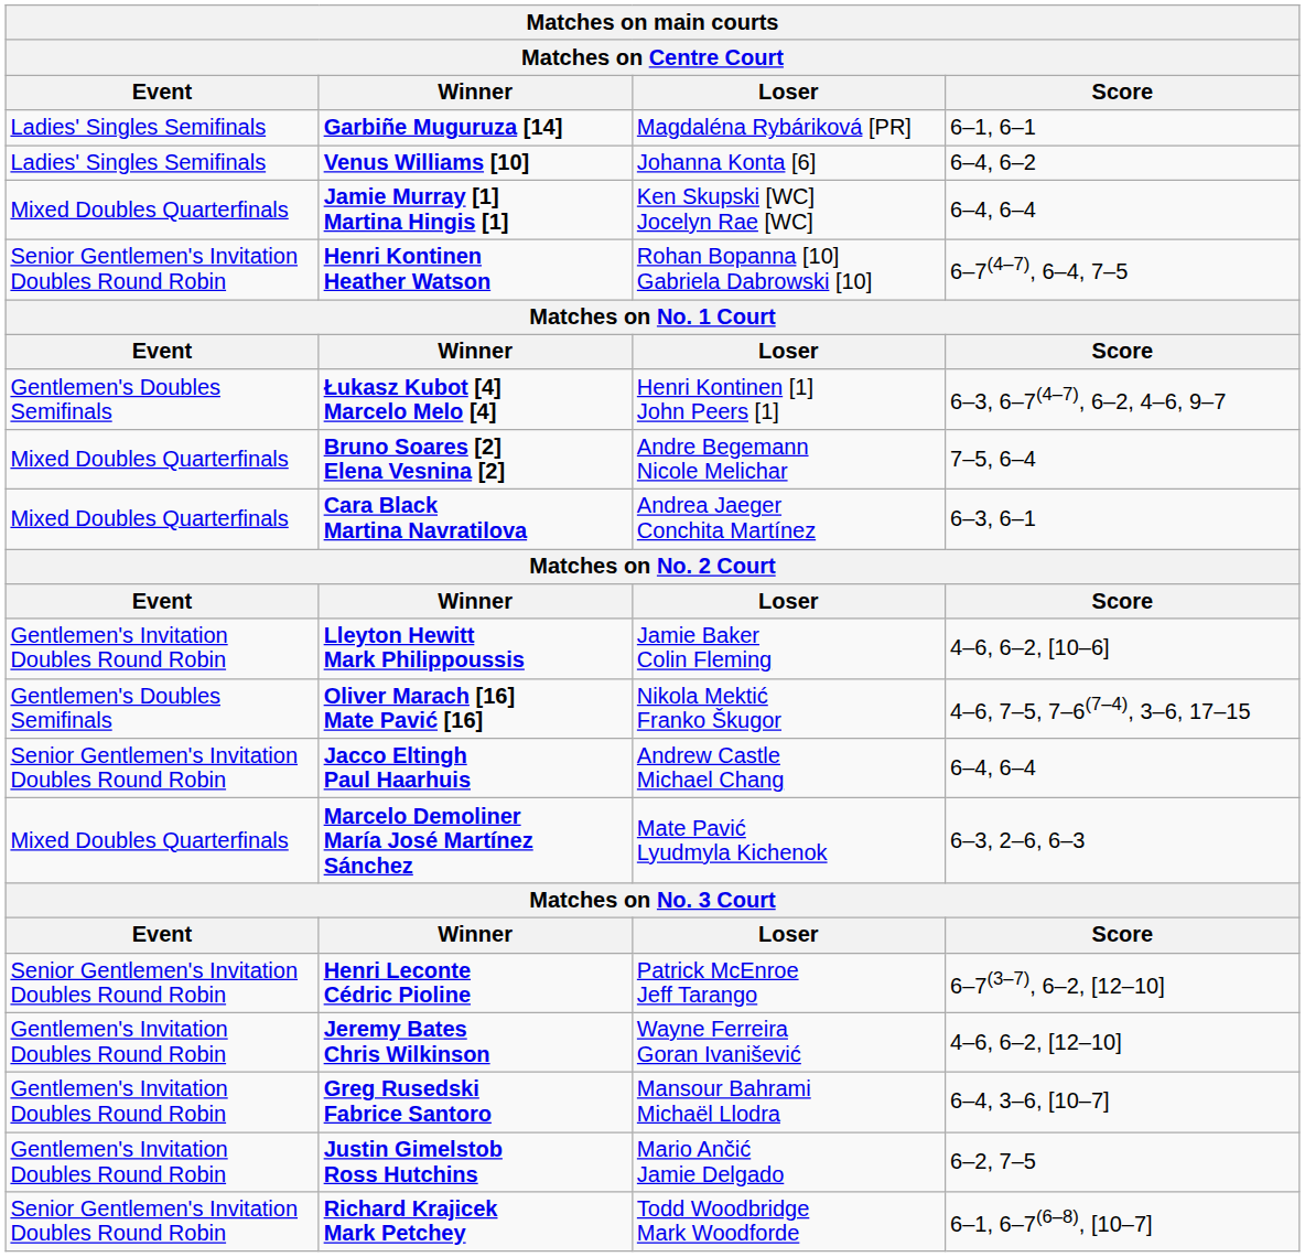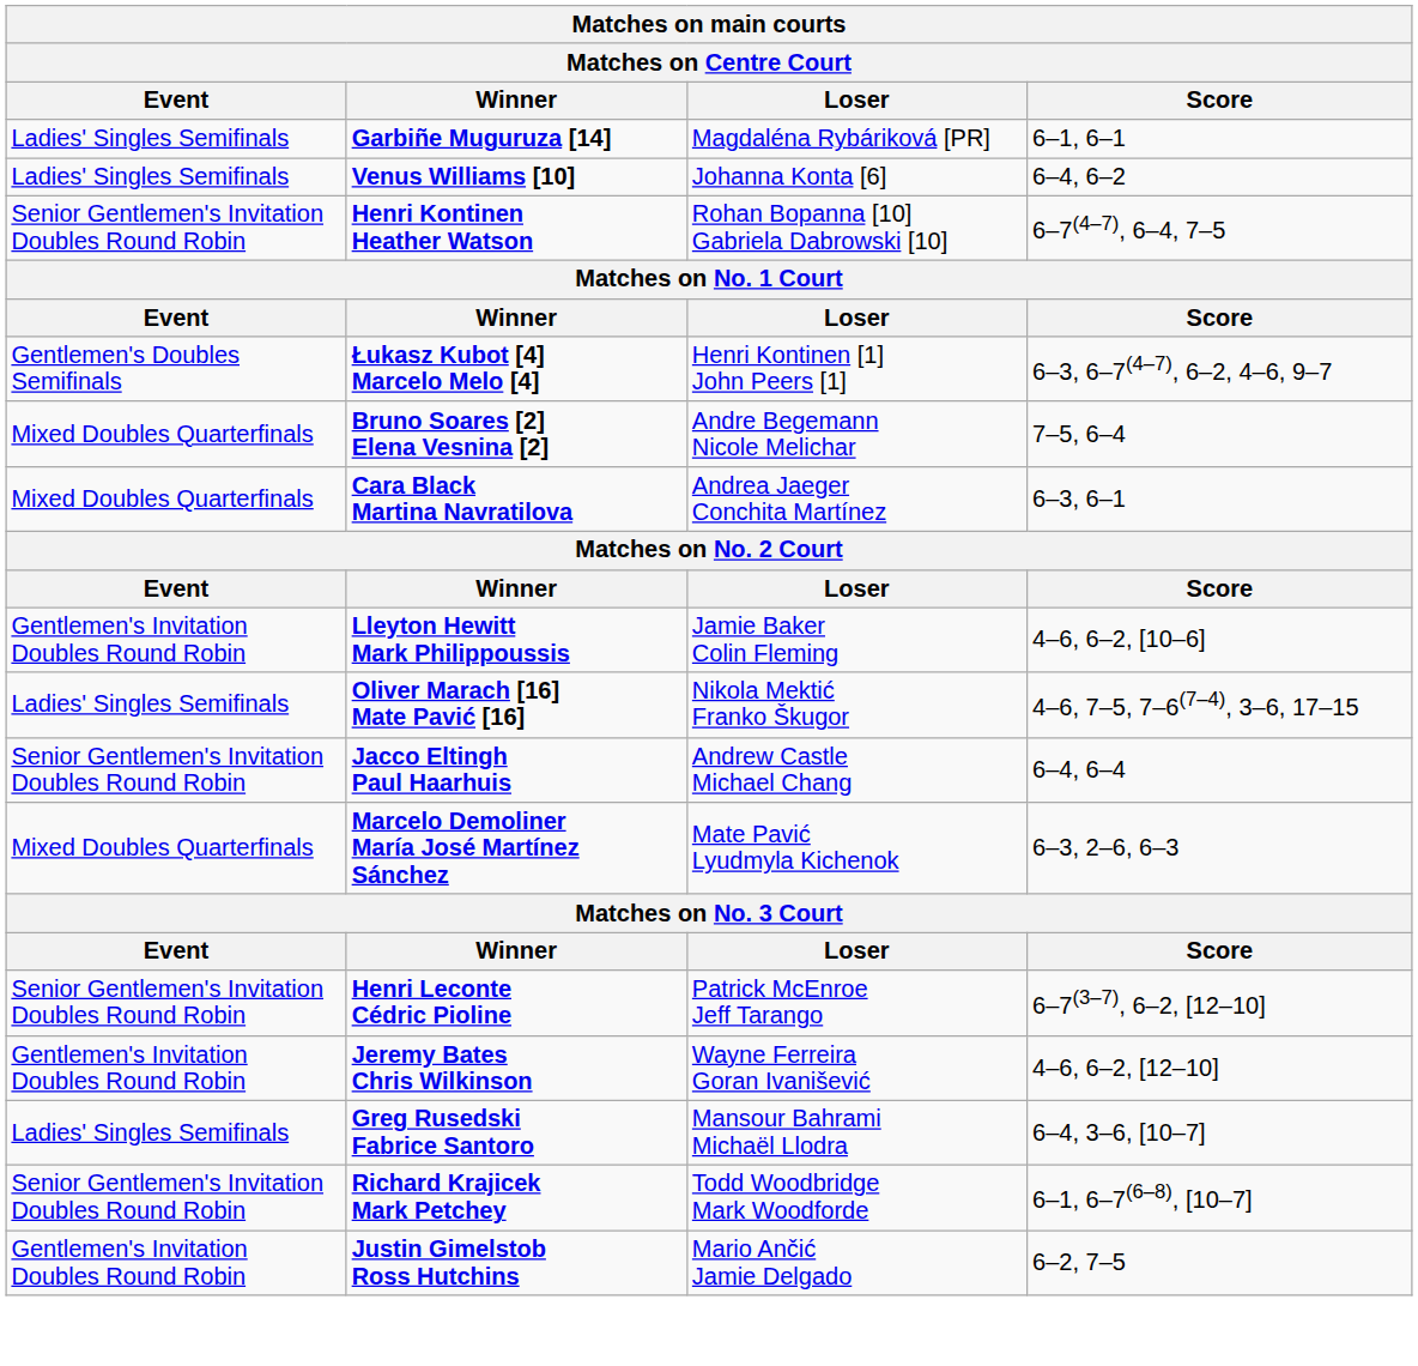 <table class="wikitable collapsible uncollapsed" style="margin:auto;">
 <tr>
 <th colspan="4" style="white-space:nowrap;">Matches on main courts</th>
 </tr>
 <tr>
 <th colspan="4">Matches on <a href='#'>Centre Court</a></th>
 </tr>
 <tr>
 <th width=220>Event</th>
 <th width=220>Winner</th>
 <th width=220>Loser</th>
 <th width=250>Score</th>
 </tr>
 <tr>
 <td><a href='#'>Ladies' Singles Semifinals</a></td>
 <td> <strong><a href='#'>Garbiñe Muguruza</a> [14]</strong></td>
 <td> <a href='#'>Magdaléna Rybáriková</a> [PR]</td>
 <td>6–1, 6–1</td>
 </tr>
 <tr>
 <td><a href='#'>Ladies' Singles Semifinals</a></td>
 <td> <strong><a href='#'>Venus Williams</a> [10]</strong></td>
 <td> <a href='#'>Johanna Konta</a> [6]</td>
 <td>6–4, 6–2</td>
-</tr>
-<tr>
-<td><a href='#'>Mixed Doubles Quarterfinals</a></td>
-<td> <strong><a href='#'>Jamie Murray</a> [1]</strong><br> <strong><a href='#'>Martina Hingis</a> [1]</strong></td>
-<td> <a href='#'>Ken Skupski</a> [WC]<br> <a href='#'>Jocelyn Rae</a> [WC]</td>
-<td>6–4, 6–4</td>
 </tr>
 <tr>
 <td><a href='#'>Senior Gentlemen's Invitation Doubles Round Robin</a></td>
 <td> <strong><a href='#'>Henri Kontinen</a></strong><br> <strong><a href='#'>Heather Watson</a></strong></td>
 <td> <a href='#'>Rohan Bopanna</a> [10]<br> <a href='#'>Gabriela Dabrowski</a> [10]</td>
 <td>6–7<sup>(4–7)</sup>, 6–4, 7–5</td>
 </tr>
 <tr>
 <th colspan="4">Matches on <a href='#'>No. 1 Court</a></th>
 </tr>
 <tr>
 <th width=220>Event</th>
 <th width=220>Winner</th>
 <th width=220>Loser</th>
 <th width=250>Score</th>
 </tr>
 <tr>
 <td><a href='#'>Gentlemen's Doubles Semifinals</a></td>
 <td> <strong><a href='#'>Łukasz Kubot</a> [4]</strong><br> <strong><a href='#'>Marcelo Melo</a> [4]</strong></td>
 <td> <a href='#'>Henri Kontinen</a> [1]<br> <a href='#'>John Peers</a> [1]</td>
 <td>6–3, 6–7<sup>(4–7)</sup>, 6–2, 4–6, 9–7</td>
 </tr>
 <tr>
 <td><a href='#'>Mixed Doubles Quarterfinals</a></td>
 <td> <strong><a href='#'>Bruno Soares</a> [2]</strong><br> <strong><a href='#'>Elena Vesnina</a> [2]</strong></td>
 <td> <a href='#'>Andre Begemann</a><br> <a href='#'>Nicole Melichar</a></td>
 <td>7–5, 6–4</td>
 </tr>
 <tr>
 <td><a href='#'>Mixed Doubles Quarterfinals</a></td>
 <td> <strong><a href='#'>Cara Black</a></strong><br><strong> <a href='#'>Martina Navratilova</a></strong></td>
 <td> <a href='#'>Andrea Jaeger</a><br> <a href='#'>Conchita Martínez</a></td>
 <td>6–3, 6–1</td>
 </tr>
 <tr>
 <th colspan="4">Matches on <a href='#'>No. 2 Court</a></th>
 </tr>
 <tr>
 <th width=220>Event</th>
 <th width=220>Winner</th>
 <th width=220>Loser</th>
 <th width=250>Score</th>
 </tr>
 <tr>
 <td><a href='#'>Gentlemen's Invitation Doubles Round Robin</a></td>
 <td> <strong><a href='#'>Lleyton Hewitt</a> <br>  <a href='#'>Mark Philippoussis</a></strong></td>
 <td> <a href='#'>Jamie Baker</a> <br>  <a href='#'>Colin Fleming</a></td>
 <td>4–6, 6–2, [10–6]</td>
 </tr>
 <tr>
-<td><a href='#'>Gentlemen's Doubles Semifinals</a></td>
+<td><a href='#'>Ladies' Singles Semifinals</a></td>
 <td> <strong><a href='#'>Oliver Marach</a> [16]</strong><br> <strong><a href='#'>Mate Pavić</a> [16]</strong></td>
 <td> <a href='#'>Nikola Mektić</a><br> <a href='#'>Franko Škugor</a></td>
 <td>4–6, 7–5, 7–6<sup>(7–4)</sup>, 3–6, 17–15</td>
 </tr>
 <tr>
 <td><a href='#'>Senior Gentlemen's Invitation Doubles Round Robin</a></td>
 <td> <strong><a href='#'>Jacco Eltingh</a></strong><br> <strong><a href='#'>Paul Haarhuis</a></strong></td>
 <td> <a href='#'>Andrew Castle</a><br> <a href='#'>Michael Chang</a></td>
 <td>6–4, 6–4</td>
 </tr>
 <tr>
 <td><a href='#'>Mixed Doubles Quarterfinals</a></td>
 <td> <strong><a href='#'>Marcelo Demoliner</a></strong><br> <strong><a href='#'>María José Martínez Sánchez</a></strong></td>
 <td> <a href='#'>Mate Pavić</a><br> <a href='#'>Lyudmyla Kichenok</a></td>
 <td>6–3, 2–6, 6–3</td>
 </tr>
 <tr>
 <th colspan="4">Matches on <a href='#'>No. 3 Court</a></th>
 </tr>
 <tr>
 <th width=220>Event</th>
 <th width=220>Winner</th>
 <th width=220>Loser</th>
 <th width=250>Score</th>
 </tr>
 <tr>
 <td><a href='#'>Senior Gentlemen's Invitation Doubles Round Robin</a></td>
 <td> <strong><a href='#'>Henri Leconte</a></strong> <br>  <strong><a href='#'>Cédric Pioline</a></strong></td>
 <td> <a href='#'>Patrick McEnroe</a> <br>  <a href='#'>Jeff Tarango</a></td>
 <td>6–7<sup>(3–7)</sup>, 6–2, [12–10]</td>
 </tr>
 <tr>
 <td><a href='#'>Gentlemen's Invitation Doubles Round Robin</a></td>
 <td> <strong><a href='#'>Jeremy Bates</a></strong> <br> <strong> <a href='#'>Chris Wilkinson</a></strong></td>
 <td> <a href='#'>Wayne Ferreira</a> <br>  <a href='#'>Goran Ivanišević</a></td>
 <td>4–6, 6–2, [12–10]</td>
 </tr>
 <tr>
-<td><a href='#'>Gentlemen's Invitation Doubles Round Robin</a></td>
+<td><a href='#'>Ladies' Singles Semifinals</a></td>
 <td> <strong><a href='#'>Greg Rusedski</a></strong><br> <strong><a href='#'>Fabrice Santoro</a></strong></td>
 <td> <a href='#'>Mansour Bahrami</a><br> <a href='#'>Michaël Llodra</a></td>
 <td>6–4, 3–6, [10–7]</td>
+</tr>
+<tr>
+<td><a href='#'>Senior Gentlemen's Invitation Doubles Round Robin</a></td>
+<td> <strong><a href='#'>Richard Krajicek</a></strong><br> <strong><a href='#'>Mark Petchey</a></strong></td>
+<td> <a href='#'>Todd Woodbridge</a><br> <a href='#'>Mark Woodforde</a></td>
+<td>6–1, 6–7<sup>(6–8)</sup>, [10–7]</td>
 </tr>
 <tr>
 <td><a href='#'>Gentlemen's Invitation Doubles Round Robin</a></td>
 <td> <strong><a href='#'>Justin Gimelstob</a></strong><br> <strong><a href='#'>Ross Hutchins</a></strong></td>
 <td> <a href='#'>Mario Ančić</a><br> <a href='#'>Jamie Delgado</a></td>
 <td>6–2, 7–5</td>
 </tr>
-<tr>
-<td><a href='#'>Senior Gentlemen's Invitation Doubles Round Robin</a></td>
-<td> <strong><a href='#'>Richard Krajicek</a></strong><br> <strong><a href='#'>Mark Petchey</a></strong></td>
-<td> <a href='#'>Todd Woodbridge</a><br> <a href='#'>Mark Woodforde</a></td>
-<td>6–1, 6–7<sup>(6–8)</sup>, [10–7]</td>
-</tr>
 </table>
